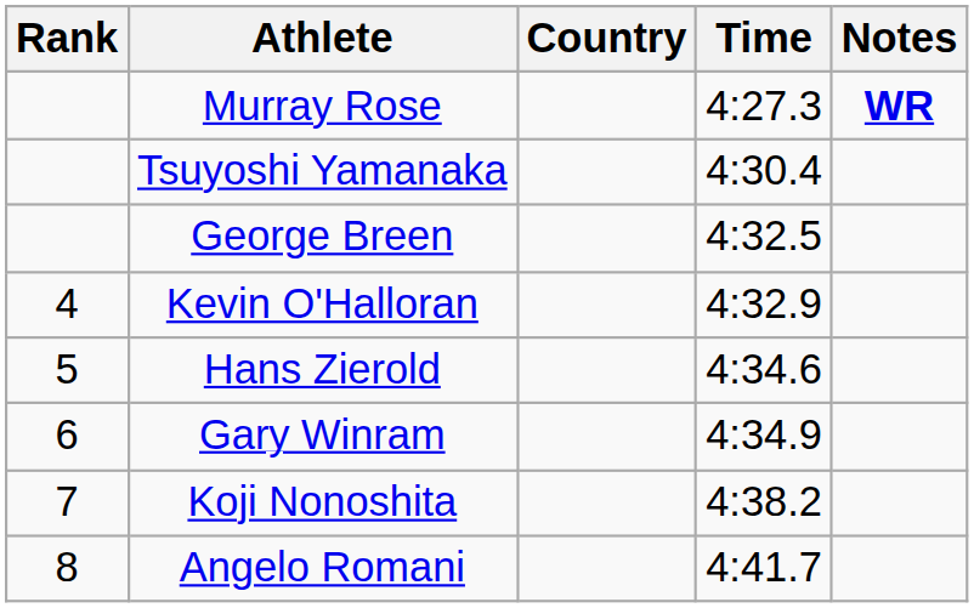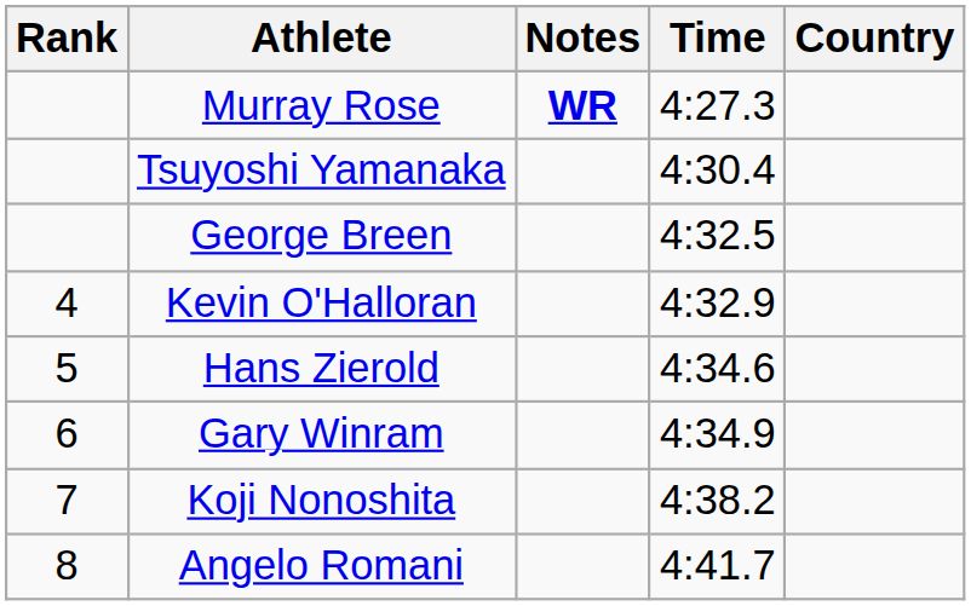 <table class="wikitable sortable" style="text-align:center">
 <tr>
 <th>Rank</th>
 <th>Athlete</th>
+<th>Notes</th>
+<th>Time</th>
 <th>Country</th>
-<th>Time</th>
-<th>Notes</th>
 </tr>
 <tr>
 <td></td>
 <td><a href='#'>Murray Rose</a></td>
+<td><strong><a href='#'>WR</a></strong></td>
+<td>4:27.3</td>
 <td align=left></td>
-<td>4:27.3</td>
-<td><strong><a href='#'>WR</a></strong></td>
 </tr>
 <tr>
 <td></td>
 <td><a href='#'>Tsuyoshi Yamanaka</a></td>
+<td><strong> </strong></td>
+<td>4:30.4</td>
 <td align=left></td>
-<td>4:30.4</td>
-<td><strong> </strong></td>
 </tr>
 <tr>
 <td></td>
 <td><a href='#'>George Breen</a></td>
+<td><strong> </strong></td>
+<td>4:32.5</td>
 <td align=left></td>
-<td>4:32.5</td>
-<td><strong> </strong></td>
 </tr>
 <tr>
 <td>4</td>
 <td><a href='#'>Kevin O'Halloran</a></td>
+<td><strong> </strong></td>
+<td>4:32.9</td>
 <td align=left></td>
-<td>4:32.9</td>
-<td><strong> </strong></td>
 </tr>
 <tr>
 <td>5</td>
 <td><a href='#'>Hans Zierold</a></td>
+<td><strong> </strong></td>
+<td>4:34.6</td>
 <td align=left></td>
-<td>4:34.6</td>
-<td><strong> </strong></td>
 </tr>
 <tr>
 <td>6</td>
 <td><a href='#'>Gary Winram</a></td>
+<td><strong> </strong></td>
+<td>4:34.9</td>
 <td align=left></td>
-<td>4:34.9</td>
-<td><strong> </strong></td>
 </tr>
 <tr>
 <td>7</td>
 <td><a href='#'>Koji Nonoshita</a></td>
+<td><strong> </strong></td>
+<td>4:38.2</td>
 <td align=left></td>
-<td>4:38.2</td>
-<td><strong> </strong></td>
 </tr>
 <tr>
 <td>8</td>
 <td><a href='#'>Angelo Romani</a></td>
+<td><strong> </strong></td>
+<td>4:41.7</td>
 <td align=left></td>
-<td>4:41.7</td>
-<td><strong> </strong></td>
 </tr>
 </table>
